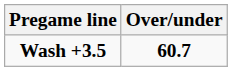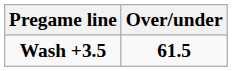 <table class="wikitable">
 <tr align="center">
 <th style=>Pregame line</th>
 <th style=>Over/under</th>
 </tr>
 <tr align="center">
 <td><strong>Wash +3.5</strong></td>
-<td><strong>60.7</strong></td>
+<td><strong>61.5</strong></td>
 </tr>
 </table>
